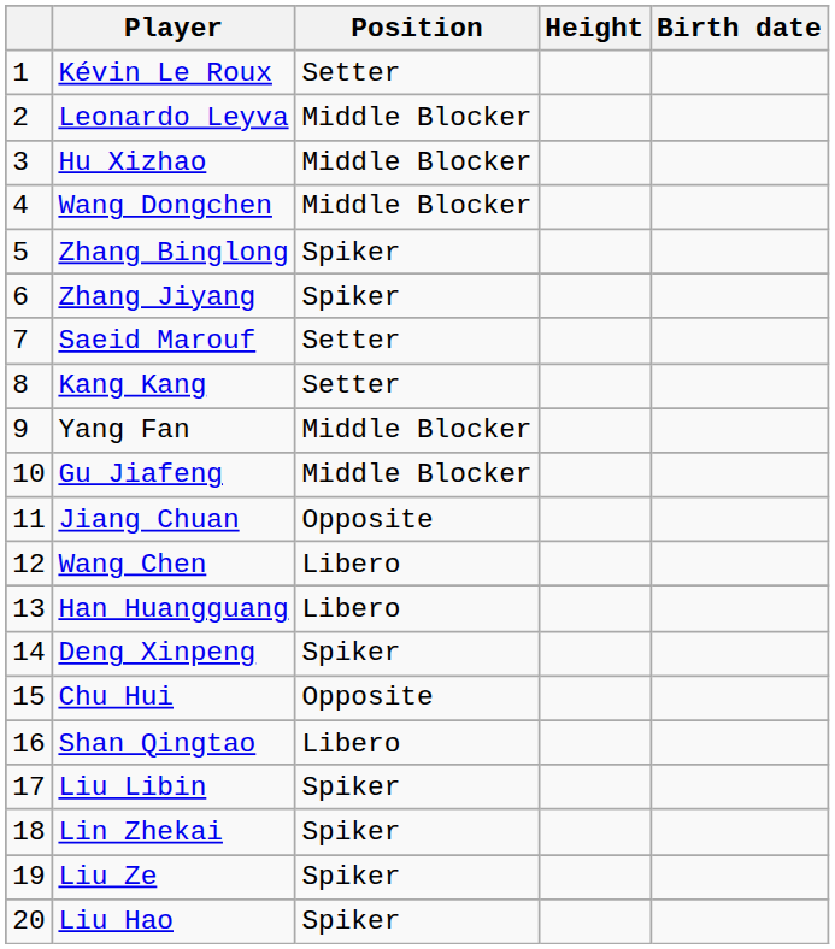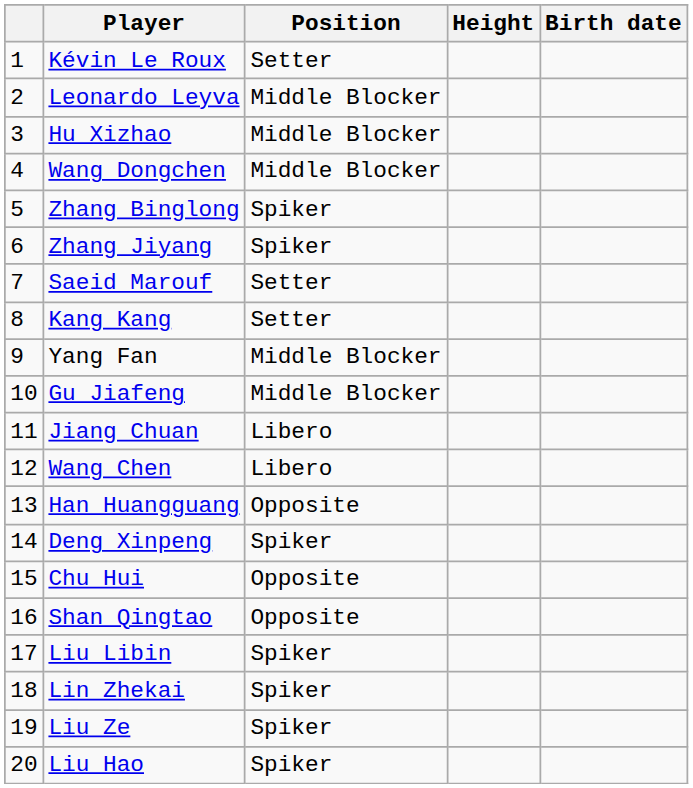 <table class="wikitable sortable">
 <tr>
 <th></th>
 <th>Player</th>
 <th>Position</th>
 <th>Height</th>
 <th>Birth date</th>
 </tr>
 <tr>
 <td>1</td>
 <td> <a href='#'>Kévin Le Roux</a></td>
 <td>Setter</td>
 <td></td>
 <td></td>
 </tr>
 <tr>
 <td>2</td>
 <td> <a href='#'>Leonardo Leyva</a></td>
 <td>Middle Blocker</td>
 <td></td>
 <td></td>
 </tr>
 <tr>
 <td>3</td>
 <td> <a href='#'>Hu Xizhao</a></td>
 <td>Middle Blocker</td>
 <td></td>
 <td></td>
 </tr>
 <tr>
 <td>4</td>
 <td> <a href='#'>Wang Dongchen</a></td>
 <td>Middle Blocker</td>
 <td></td>
 <td></td>
 </tr>
 <tr>
 <td>5</td>
 <td> <a href='#'>Zhang Binglong</a></td>
 <td>Spiker</td>
 <td></td>
 <td></td>
 </tr>
 <tr>
 <td>6</td>
 <td> <a href='#'>Zhang Jiyang</a></td>
 <td>Spiker</td>
 <td></td>
 <td></td>
 </tr>
 <tr>
 <td>7</td>
 <td> <a href='#'>Saeid Marouf</a></td>
 <td>Setter</td>
 <td></td>
 <td></td>
 </tr>
 <tr>
 <td>8</td>
 <td> <a href='#'>Kang Kang</a></td>
 <td>Setter</td>
 <td></td>
 <td></td>
 </tr>
 <tr>
 <td>9</td>
 <td> Yang Fan</td>
 <td>Middle Blocker</td>
 <td></td>
 <td></td>
 </tr>
 <tr>
 <td>10</td>
 <td> <a href='#'>Gu Jiafeng</a></td>
 <td>Middle Blocker</td>
 <td></td>
 <td></td>
 </tr>
 <tr>
 <td>11</td>
 <td> <a href='#'>Jiang Chuan</a></td>
-<td>Opposite</td>
+<td>Libero</td>
 <td></td>
 <td></td>
 </tr>
 <tr>
 <td>12</td>
 <td> <a href='#'>Wang Chen</a></td>
 <td>Libero</td>
 <td></td>
 <td></td>
 </tr>
 <tr>
 <td>13</td>
 <td> <a href='#'>Han Huangguang</a></td>
-<td>Libero</td>
+<td>Opposite</td>
 <td></td>
 <td></td>
 </tr>
 <tr>
 <td>14</td>
 <td> <a href='#'>Deng Xinpeng</a></td>
 <td>Spiker</td>
 <td></td>
 <td></td>
 </tr>
 <tr>
 <td>15</td>
 <td> <a href='#'>Chu Hui</a></td>
 <td>Opposite</td>
 <td></td>
 <td></td>
 </tr>
 <tr>
 <td>16</td>
 <td> <a href='#'>Shan Qingtao</a></td>
-<td>Libero</td>
+<td>Opposite</td>
 <td></td>
 <td></td>
 </tr>
 <tr>
 <td>17</td>
 <td> <a href='#'>Liu Libin</a></td>
 <td>Spiker</td>
 <td></td>
 <td></td>
 </tr>
 <tr>
 <td>18</td>
 <td> <a href='#'>Lin Zhekai</a></td>
 <td>Spiker</td>
 <td></td>
 <td></td>
 </tr>
 <tr>
 <td>19</td>
 <td> <a href='#'>Liu Ze</a></td>
 <td>Spiker</td>
 <td></td>
 <td></td>
 </tr>
 <tr>
 <td>20</td>
 <td> <a href='#'>Liu Hao</a></td>
 <td>Spiker</td>
 <td></td>
 <td></td>
 </tr>
 </table>
